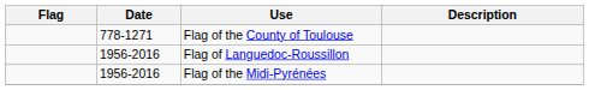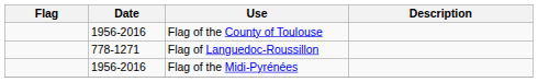 <table class="wikitable">
 <tr style="background:#efefef;">
 <th style="width:110px;">Flag</th>
 <th style="width:100px;">Date</th>
 <th style="width:250px;">Use</th>
 <th style="width:250px;">Description</th>
 </tr>
 <tr>
 <td></td>
-<td>778-1271</td>
+<td>1956-2016</td>
 <td>Flag of the <a href='#'>County of Toulouse</a></td>
 <td></td>
 </tr>
 <tr>
 <td></td>
-<td>1956-2016</td>
+<td>778-1271</td>
 <td>Flag of <a href='#'>Languedoc-Roussillon</a></td>
 <td></td>
 </tr>
 <tr>
 <td></td>
 <td>1956-2016</td>
 <td>Flag of the <a href='#'>Midi-Pyrénées</a></td>
 <td></td>
 </tr>
 <tr>
 </tr>
 </table>
